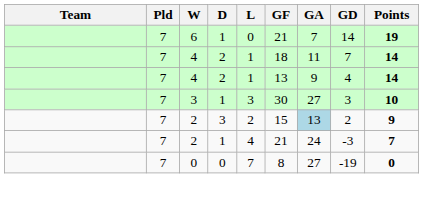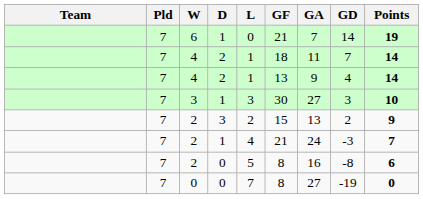 <table class=wikitable style="text-align:center" width=500>
 <tr>
 <th width=25%>Team</th>
 <th width=5%>Pld</th>
 <th width=5%>W</th>
 <th width=5%>D</th>
 <th width=5%>L</th>
 <th width=5%>GF</th>
 <th width=5%>GA</th>
 <th width=5%>GD</th>
 <th width=8%>Points</th>
 </tr>
 <tr bgcolor="ccffcc">
 <td align="left"></td>
 <td>7</td>
 <td>6</td>
 <td>1</td>
 <td>0</td>
 <td>21</td>
 <td>7</td>
 <td>14</td>
 <td><strong>19</strong></td>
 </tr>
 <tr bgcolor="ccffcc">
 <td align="left"></td>
 <td>7</td>
 <td>4</td>
 <td>2</td>
 <td>1</td>
 <td>18</td>
 <td>11</td>
 <td>7</td>
 <td><strong>14</strong></td>
 </tr>
 <tr bgcolor="ccffcc">
 <td align="left"></td>
 <td>7</td>
 <td>4</td>
 <td>2</td>
 <td>1</td>
 <td>13</td>
 <td>9</td>
 <td>4</td>
 <td><strong>14</strong></td>
 </tr>
 <tr bgcolor="ccffcc">
 <td align="left"></td>
 <td>7</td>
 <td>3</td>
 <td>1</td>
 <td>3</td>
 <td>30</td>
 <td>27</td>
 <td>3</td>
 <td><strong>10</strong></td>
 </tr>
 <tr>
 <td align="left"></td>
 <td>7</td>
 <td>2</td>
 <td>3</td>
 <td>2</td>
 <td>15</td>
-<td style="background: lightblue;">13</td>
+<td>13</td>
 <td>2</td>
 <td><strong>9</strong></td>
 </tr>
 <tr>
 <td align="left"></td>
 <td>7</td>
 <td>2</td>
 <td>1</td>
 <td>4</td>
 <td>21</td>
 <td>24</td>
 <td>-3</td>
 <td><strong>7</strong></td>
 </tr>
 <tr>
 <td align="left"></td>
 <td>7</td>
+<td>2</td>
+<td>0</td>
+<td>5</td>
+<td>8</td>
+<td>16</td>
+<td>-8</td>
+<td><strong>6</strong></td>
+</tr>
+<tr>
+<td align="left"></td>
+<td>7</td>
 <td>0</td>
 <td>0</td>
 <td>7</td>
 <td>8</td>
 <td>27</td>
 <td>-19</td>
 <td><strong>0</strong></td>
 </tr>
 </table>
